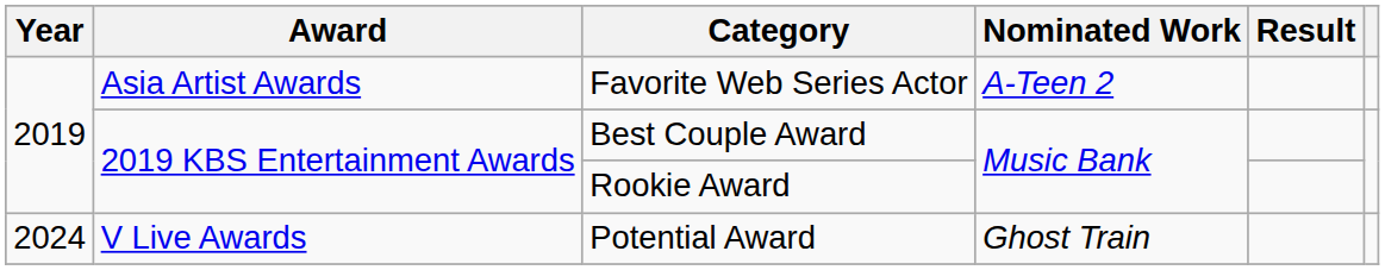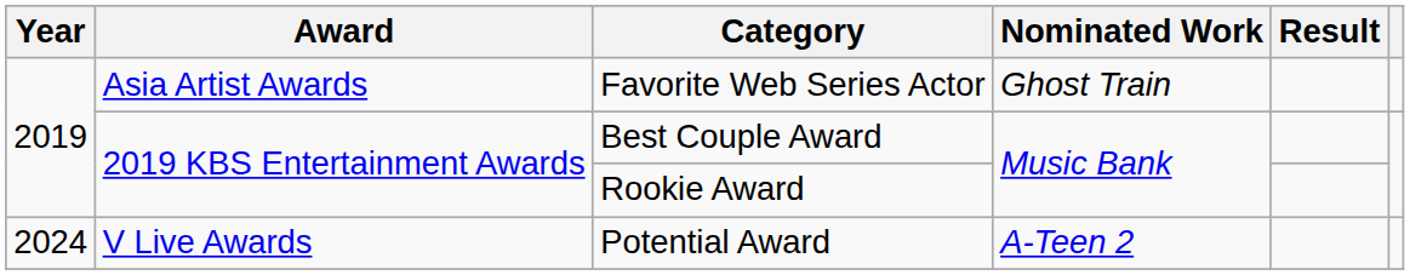 <table class="wikitable">
 <tr>
 <th scope="col">Year</th>
 <th>Award</th>
 <th scope="col">Category</th>
 <th>Nominated Work</th>
 <th scope="col">Result</th>
 <th scope="col" class="unsortable"></th>
 </tr>
 <tr>
 <td rowspan="3">2019</td>
 <td><a href='#'>Asia Artist Awards</a></td>
 <td>Favorite Web Series Actor</td>
-<td><em><a href='#'>A-Teen 2</a></em></td>
+<td><em>Ghost Train</em></td>
 <td></td>
 <td></td>
 </tr>
 <tr>
 <td rowspan="2"><a href='#'>2019 KBS Entertainment Awards</a></td>
 <td>Best Couple Award </td>
 <td rowspan="2"><em><a href='#'>Music Bank</a></em></td>
 <td></td>
 <td rowspan="2"></td>
 </tr>
 <tr>
 <td>Rookie Award</td>
 <td></td>
 </tr>
 <tr>
 <td rowspan="3">2024</td>
 <td><a href='#'>V Live Awards</a></td>
 <td>Potential Award</td>
-<td><em>Ghost Train</em></td>
+<td><em><a href='#'>A-Teen 2</a></em></td>
 <td></td>
 <td rowspan="2"></td>
 </tr>
 </table>
